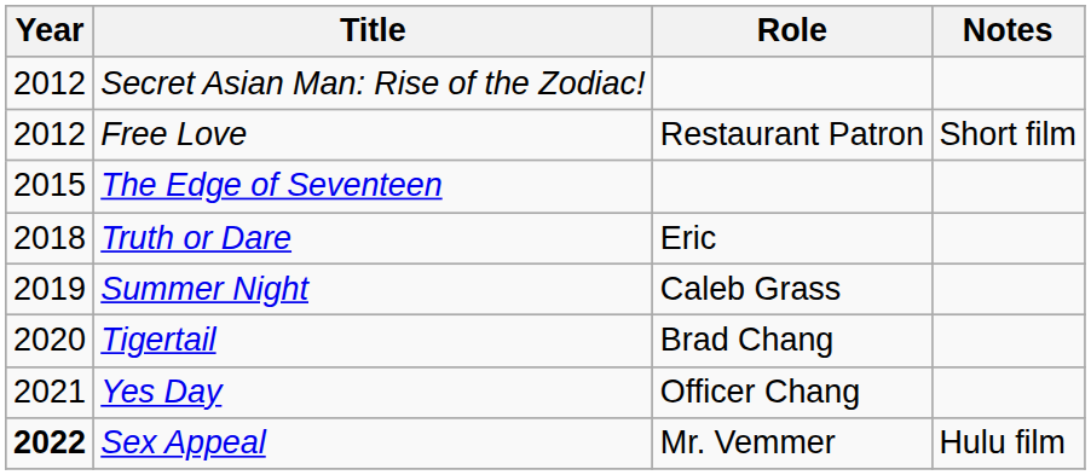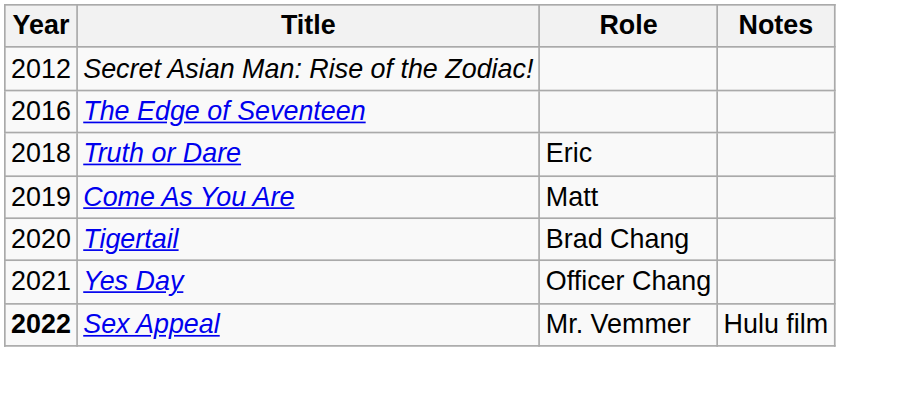 <table class="wikitable sortable">
 <tr>
 <th>Year</th>
 <th>Title</th>
 <th>Role</th>
 <th class="unsortable">Notes</th>
 </tr>
 <tr>
 <td>2012</td>
 <td><em>Secret Asian Man: Rise of the Zodiac!</em></td>
 <td></td>
 <td></td>
 </tr>
 <tr>
-<td>2012</td>
-<td><em>Free Love</em></td>
-<td>Restaurant Patron</td>
-<td>Short film</td>
-</tr>
-<tr>
-<td>2015</td>
+<td>2016</td>
 <td><em><a href='#'>The Edge of Seventeen</a></em></td>
 <td></td>
 <td></td>
 </tr>
 <tr>
 <td>2018</td>
 <td><em><a href='#'>Truth or Dare</a></em></td>
 <td>Eric</td>
 <td></td>
 </tr>
 <tr>
 <td>2019</td>
-<td><em><a href='#'>Summer Night</a></em></td>
-<td>Caleb Grass</td>
+<td><em><a href='#'>Come As You Are</a></em></td>
+<td>Matt</td>
 <td></td>
 </tr>
 <tr>
 <td>2020</td>
 <td><em><a href='#'>Tigertail</a></em></td>
 <td>Brad Chang</td>
 <td></td>
 </tr>
 <tr>
 <td>2021</td>
 <td><em><a href='#'>Yes Day</a></em></td>
 <td>Officer Chang</td>
 <td></td>
 </tr>
 <tr>
 <td><strong>2022</strong></td>
 <td><em><a href='#'>Sex Appeal</a></em></td>
 <td>Mr. Vemmer</td>
 <td>Hulu film</td>
 </tr>
 </table>
